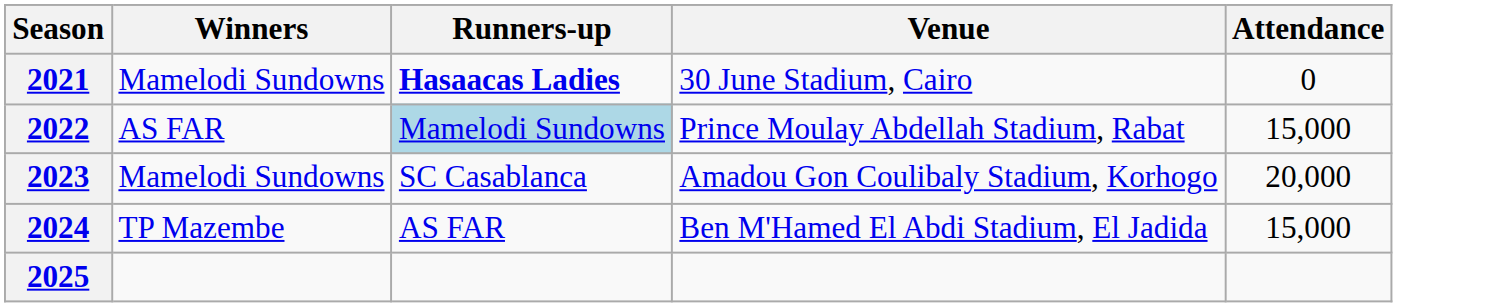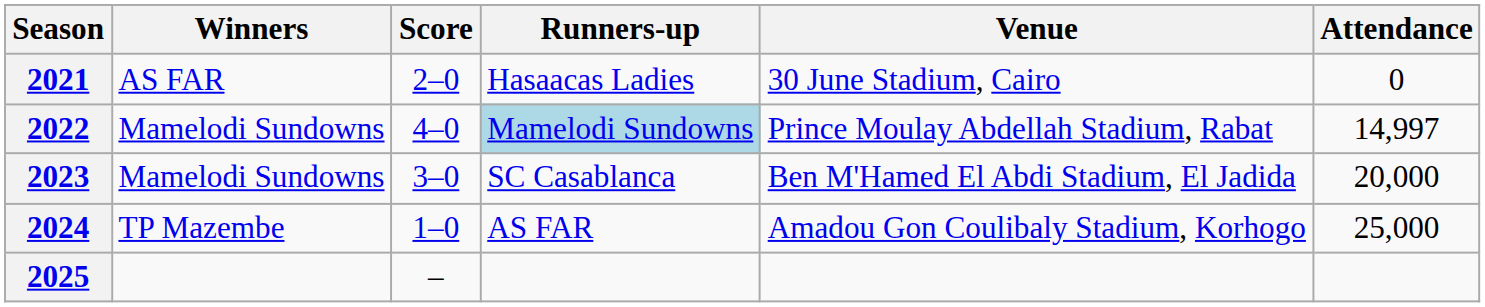 <table class="wikitable plainrowheaders sortable">
 <tr>
 <th scope="col">Season</th>
 <th scope="col">Winners</th>
+<th scope="col">Score</th>
 <th scope="col">Runners-up</th>
 <th scope="col">Venue</th>
 <th scope="col">Attendance</th>
 </tr>
 <tr>
 <th scope="row" style="text-align:center"><a href='#'>2021</a></th>
-<td> <a href='#'>Mamelodi Sundowns</a></td>
-<td><strong> <a href='#'>Hasaacas Ladies</a></strong></td>
+<td> <a href='#'>AS FAR</a></td>
+<td align=center><a href='#'>2–0</a></td>
+<td> <a href='#'>Hasaacas Ladies</a></td>
 <td><a href='#'>30 June Stadium</a>, <a href='#'>Cairo</a></td>
 <td align=center>0</td>
 </tr>
 <tr>
 <th scope="row" style="text-align:center"><a href='#'>2022</a></th>
-<td> <a href='#'>AS FAR</a></td>
+<td> <a href='#'>Mamelodi Sundowns</a></td>
+<td align=center><a href='#'>4–0</a></td>
 <td style="background: lightblue;"> <a href='#'>Mamelodi Sundowns</a></td>
 <td><a href='#'>Prince Moulay Abdellah Stadium</a>, <a href='#'>Rabat</a></td>
-<td align=center>15,000</td>
+<td align=center>14,997</td>
 </tr>
 <tr>
 <th scope="row" style="text-align:center"><a href='#'>2023</a></th>
 <td> <a href='#'>Mamelodi Sundowns</a></td>
+<td align=center><a href='#'>3–0</a></td>
 <td> <a href='#'>SC Casablanca</a></td>
-<td><a href='#'>Amadou Gon Coulibaly Stadium</a>, <a href='#'>Korhogo</a></td>
+<td><a href='#'>Ben M'Hamed El Abdi Stadium</a>, <a href='#'>El Jadida</a></td>
 <td align=center>20,000</td>
 </tr>
 <tr>
 <th scope="row" style="text-align:center"><a href='#'>2024</a></th>
 <td> <a href='#'>TP Mazembe</a></td>
+<td align=center><a href='#'>1–0</a></td>
 <td> <a href='#'>AS FAR</a></td>
-<td><a href='#'>Ben M'Hamed El Abdi Stadium</a>, <a href='#'>El Jadida</a></td>
-<td align=center>15,000</td>
+<td><a href='#'>Amadou Gon Coulibaly Stadium</a>, <a href='#'>Korhogo</a></td>
+<td align=center>25,000</td>
 </tr>
 <tr>
 <th scope="row" style="text-align:center"><a href='#'>2025</a></th>
 <td></td>
+<td align=center>–</td>
 <td></td>
 <td></td>
 <td align=center></td>
 </tr>
 </table>
